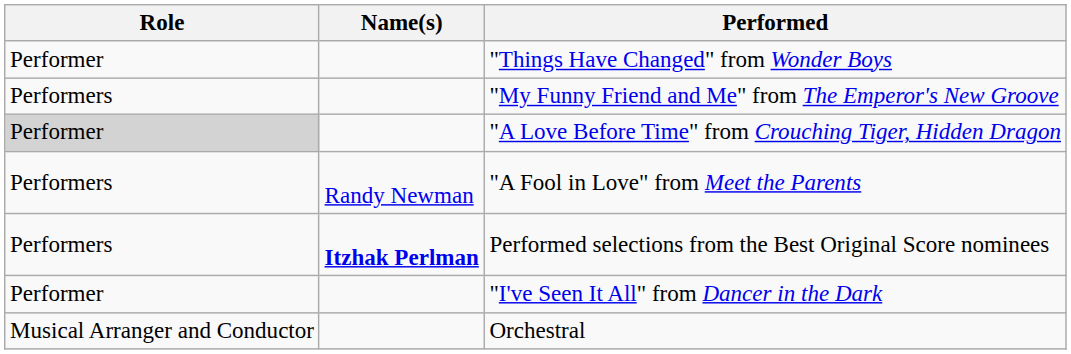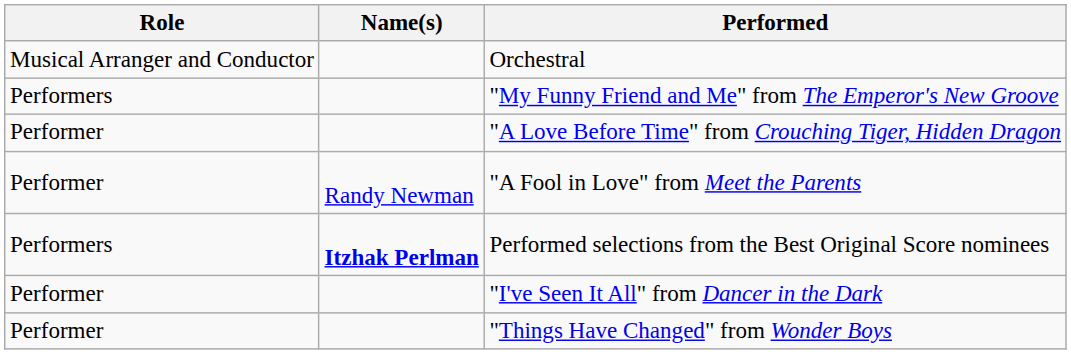 <table class="wikitable sortable">
 <tr>
 <th>Role</th>
 <th>Name(s)</th>
 <th>Performed</th>
 </tr>
 <tr>
-<td>Performer</td>
+<td>Musical Arranger and Conductor</td>
 <td></td>
-<td>"<a href='#'>Things Have Changed</a>" from <em><a href='#'>Wonder Boys</a></em></td>
+<td>Orchestral</td>
 </tr>
 <tr>
 <td>Performers</td>
 <td></td>
 <td>"<a href='#'>My Funny Friend and Me</a>" from <em><a href='#'>The Emperor's New Groove</a></em></td>
 </tr>
 <tr>
-<td style="background: lightgrey;">Performer</td>
+<td>Performer</td>
 <td></td>
 <td>"<a href='#'>A Love Before Time</a>" from <em><a href='#'>Crouching Tiger, Hidden Dragon</a></em></td>
 </tr>
 <tr>
-<td>Performers</td>
+<td>Performer</td>
 <td><br><a href='#'>Randy Newman</a></td>
 <td>"A Fool in Love" from <em><a href='#'>Meet the Parents</a></em></td>
 </tr>
 <tr>
 <td>Performers</td>
 <td><strong><br><a href='#'>Itzhak Perlman</a></strong></td>
 <td>Performed selections from the Best Original Score nominees</td>
 </tr>
 <tr>
 <td>Performer</td>
 <td></td>
 <td>"<a href='#'>I've Seen It All</a>" from <em><a href='#'>Dancer in the Dark</a></em></td>
 </tr>
 <tr>
-<td>Musical Arranger and Conductor</td>
+<td>Performer</td>
 <td></td>
-<td>Orchestral</td>
+<td>"<a href='#'>Things Have Changed</a>" from <em><a href='#'>Wonder Boys</a></em></td>
 </tr>
 </table>
